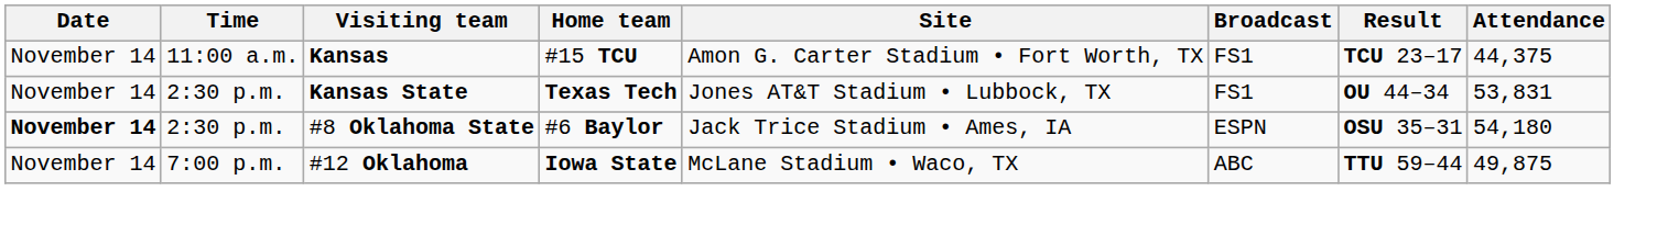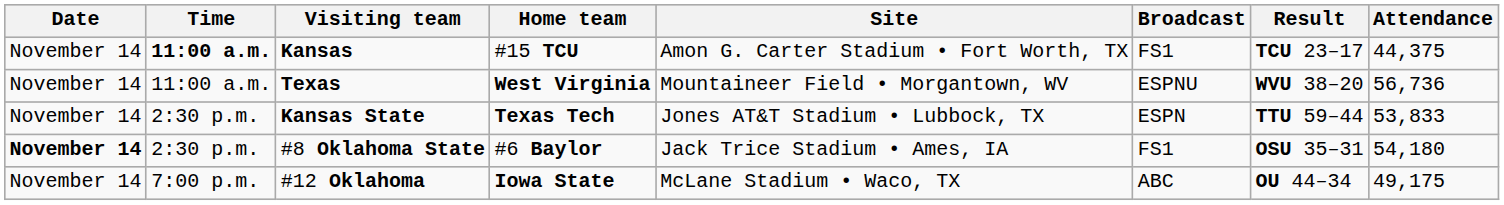 <table class="wikitable" style="font-size:95%;">
 <tr>
 <th>Date</th>
 <th>Time</th>
 <th>Visiting team</th>
 <th>Home team</th>
 <th>Site</th>
 <th>Broadcast</th>
 <th>Result</th>
 <th>Attendance</th>
 </tr>
 <tr bgcolor=>
 <td>November 14</td>
-<td>11:00 a.m.</td>
+<td><strong>11:00 a.m.</strong></td>
 <td><strong>Kansas</strong></td>
 <td>#15 <strong>TCU</strong></td>
 <td>Amon G. Carter Stadium • Fort Worth, TX</td>
 <td>FS1</td>
 <td><strong>TCU</strong> 23–17</td>
 <td>44,375</td>
 </tr>
 <tr bgcolor=>
 <td>November 14</td>
+<td>11:00 a.m.</td>
+<td><strong>Texas</strong></td>
+<td><strong>West Virginia</strong></td>
+<td>Mountaineer Field • Morgantown, WV</td>
+<td>ESPNU</td>
+<td><strong>WVU</strong> 38–20</td>
+<td>56,736</td>
+</tr>
+<tr bgcolor=>
+<td>November 14</td>
 <td>2:30 p.m.</td>
 <td><strong>Kansas State</strong></td>
 <td><strong>Texas Tech</strong></td>
 <td>Jones AT&T Stadium • Lubbock, TX</td>
-<td>FS1</td>
-<td><strong>OU</strong> 44–34</td>
-<td>53,831</td>
+<td>ESPN</td>
+<td><strong>TTU</strong> 59–44</td>
+<td>53,833</td>
 </tr>
 <tr bgcolor=>
 <td><strong>November 14</strong></td>
 <td>2:30 p.m.</td>
 <td>#8 <strong>Oklahoma State</strong></td>
 <td>#6 <strong>Baylor</strong></td>
 <td>Jack Trice Stadium • Ames, IA</td>
-<td>ESPN</td>
+<td>FS1</td>
 <td><strong>OSU</strong> 35–31</td>
 <td>54,180</td>
 </tr>
 <tr bgcolor=>
 <td>November 14</td>
 <td>7:00 p.m.</td>
 <td>#12 <strong>Oklahoma</strong></td>
 <td><strong>Iowa State</strong></td>
 <td>McLane Stadium • Waco, TX</td>
 <td>ABC</td>
-<td><strong>TTU</strong> 59–44</td>
-<td>49,875</td>
+<td><strong>OU</strong> 44–34</td>
+<td>49,175</td>
 </tr>
 </table>
